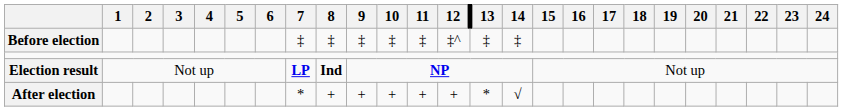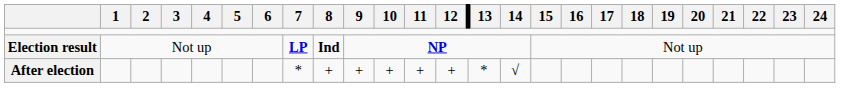 <table class="wikitable" style="text-align:center; font-size:95%">
 <tr>
 <th></th>
 <th width=25px>1</th>
 <th width=25px>2</th>
 <th width=25px>3</th>
 <th width=25px>4</th>
 <th width=25px>5</th>
 <th width=25px>6</th>
 <th width=25px>7</th>
 <th width=25px>8</th>
 <th width=25px>9</th>
 <th width=25px>10</th>
 <th width=25px>11</th>
 <th width=25px>12</th>
 <th width=25px style="border-left:5px solid black;">13</th>
 <th width=25px>14</th>
 <th width=25px>15</th>
 <th width=25px>16</th>
 <th width=25px>17</th>
 <th width=25px>18</th>
 <th width=25px>19</th>
 <th width=25px>20</th>
 <th width=25px>21</th>
 <th width=25px>22</th>
 <th width=25px>23</th>
 <th width=25px>24</th>
-</tr>
-<tr>
-<th>Before election</th>
-<td bgcolor=></td>
-<td bgcolor=></td>
-<td bgcolor=></td>
-<td bgcolor=></td>
-<td bgcolor=></td>
-<td bgcolor=></td>
-<td bgcolor=>‡</td>
-<td bgcolor=>‡</td>
-<td bgcolor=>‡</td>
-<td bgcolor=>‡</td>
-<td bgcolor=>‡</td>
-<td>‡^</td>
-<td bgcolor=>‡</td>
-<td bgcolor=>‡</td>
-<td bgcolor=></td>
-<td bgcolor=></td>
-<td bgcolor=></td>
-<td bgcolor=></td>
-<td bgcolor=></td>
-<td bgcolor=></td>
-<td bgcolor=></td>
-<td bgcolor=></td>
-<td bgcolor=></td>
-<td bgcolor=></td>
 </tr>
 <tr>
 <td colspan=25></td>
 </tr>
 <tr>
 <th>Election result</th>
 <td colspan=6>Not up</td>
 <td colspan=1 bgcolor=><strong><a href='#'>LP</a></strong></td>
 <td colspan=1 bgcolor=><strong>Ind</strong></td>
 <td colspan=6 bgcolor=><strong><a href='#'>NP</a></strong></td>
 <td colspan=10>Not up</td>
 </tr>
 <tr>
 <th>After election</th>
 <td bgcolor=></td>
 <td bgcolor=></td>
 <td bgcolor=></td>
 <td bgcolor=></td>
 <td bgcolor=></td>
 <td bgcolor=></td>
 <td bgcolor=>*</td>
 <td bgcolor=>+</td>
 <td bgcolor=>+</td>
 <td bgcolor=>+</td>
 <td bgcolor=>+</td>
 <td bgcolor=>+</td>
 <td bgcolor=>*</td>
 <td bgcolor=>√</td>
 <td bgcolor=></td>
 <td bgcolor=></td>
 <td bgcolor=></td>
 <td bgcolor=></td>
 <td bgcolor=></td>
 <td bgcolor=></td>
 <td bgcolor=></td>
 <td bgcolor=></td>
 <td bgcolor=></td>
 <td bgcolor=></td>
 </tr>
 </table>
